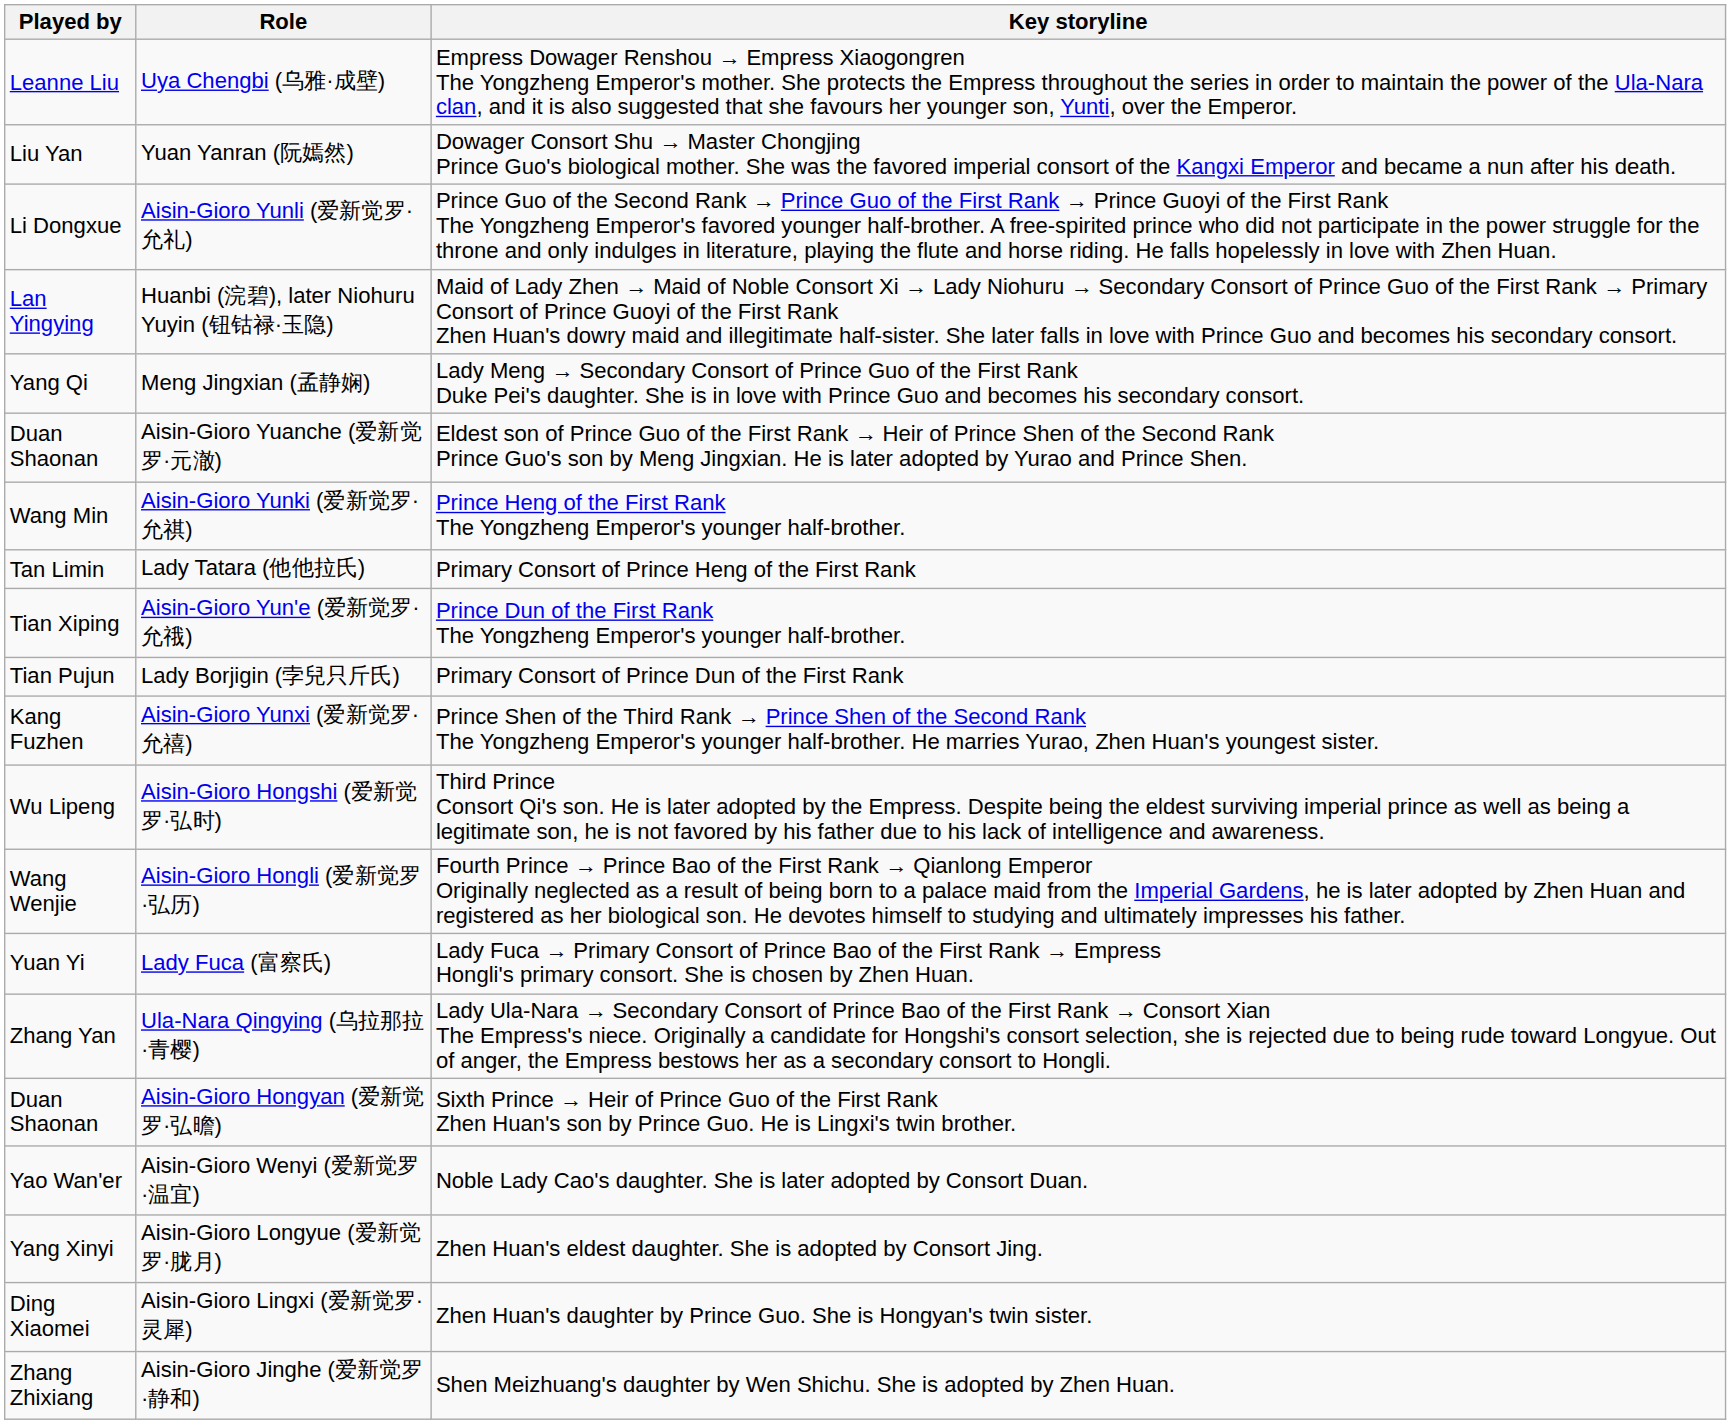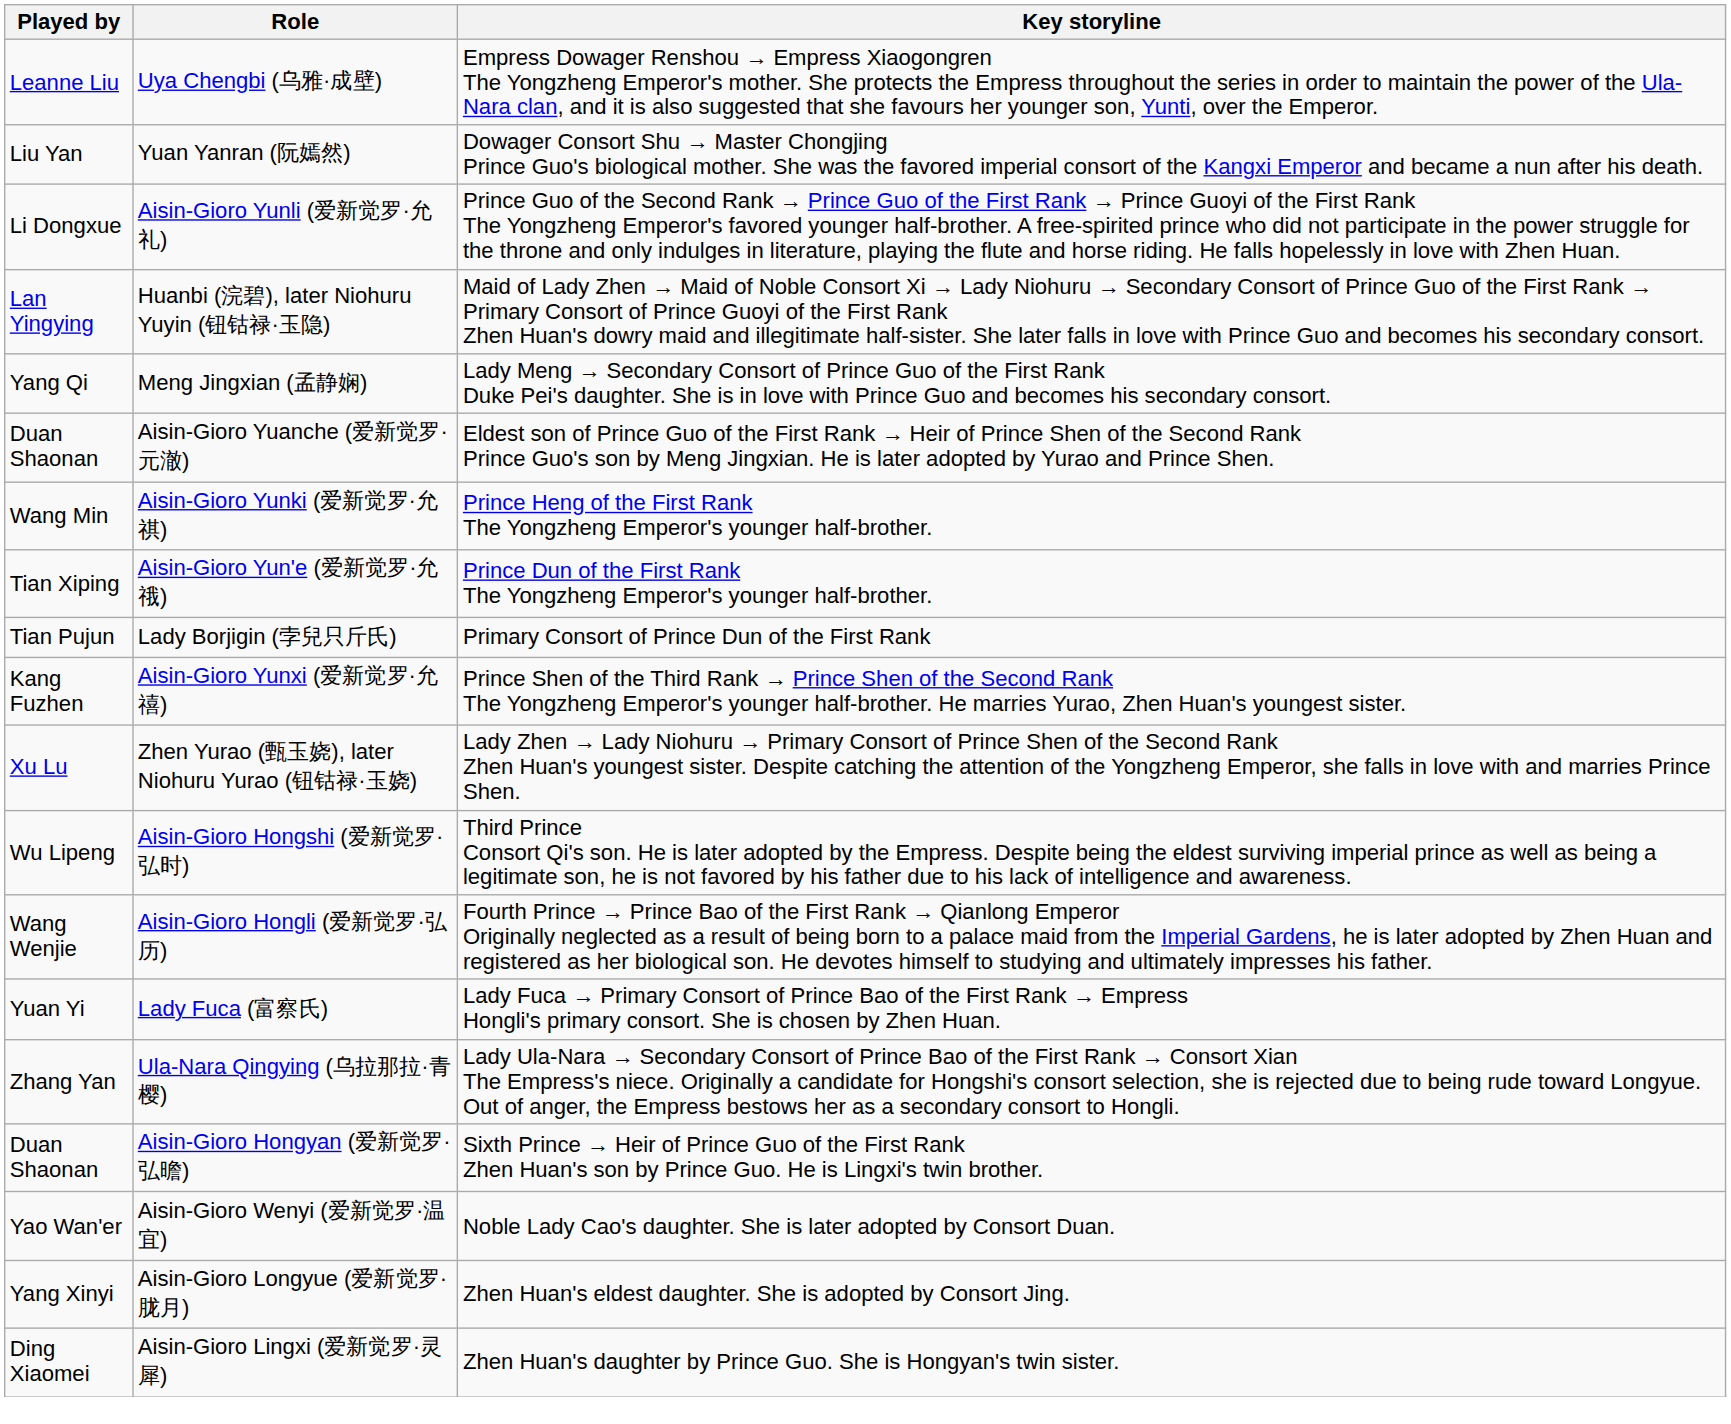 <table class="wikitable">
 <tr>
 <th>Played by</th>
 <th>Role</th>
 <th>Key storyline</th>
 </tr>
 <tr>
 <td><a href='#'>Leanne Liu</a></td>
 <td><a href='#'>Uya Chengbi</a> (乌雅·成壁)</td>
 <td>Empress Dowager Renshou → Empress Xiaogongren<br>The Yongzheng Emperor's mother. She protects the Empress throughout the series in order to maintain the power of the <a href='#'>Ula-Nara clan</a>, and it is also suggested that she favours her younger son, <a href='#'>Yunti</a>, over the Emperor.</td>
 </tr>
 <tr>
 <td>Liu Yan</td>
 <td>Yuan Yanran (阮嫣然)</td>
 <td>Dowager Consort Shu → Master Chongjing<br>Prince Guo's biological mother. She was the favored imperial consort of the <a href='#'>Kangxi Emperor</a> and became a nun after his death.</td>
 </tr>
 <tr>
 <td>Li Dongxue</td>
 <td><a href='#'>Aisin-Gioro Yunli</a> (爱新觉罗·允礼)</td>
 <td>Prince Guo of the Second Rank → <a href='#'>Prince Guo of the First Rank</a> → Prince Guoyi of the First Rank<br>The Yongzheng Emperor's favored younger half-brother. A free-spirited prince who did not participate in the power struggle for the throne and only indulges in literature, playing the flute and horse riding. He falls hopelessly in love with Zhen Huan.</td>
 </tr>
 <tr>
 <td><a href='#'>Lan Yingying</a></td>
 <td>Huanbi (浣碧), later Niohuru Yuyin (钮钴禄·玉隐)</td>
 <td>Maid of Lady Zhen → Maid of Noble Consort Xi → Lady Niohuru → Secondary Consort of Prince Guo of the First Rank → Primary Consort of Prince Guoyi of the First Rank<br>Zhen Huan's dowry maid and illegitimate half-sister. She later falls in love with Prince Guo and becomes his secondary consort.</td>
 </tr>
 <tr>
 <td>Yang Qi</td>
 <td>Meng Jingxian (孟静娴)</td>
 <td>Lady Meng → Secondary Consort of Prince Guo of the First Rank<br>Duke Pei's daughter. She is in love with Prince Guo and becomes his secondary consort.</td>
 </tr>
 <tr>
 <td>Duan Shaonan</td>
 <td>Aisin-Gioro Yuanche (爱新觉罗·元澈)</td>
 <td>Eldest son of Prince Guo of the First Rank → Heir of Prince Shen of the Second Rank<br>Prince Guo's son by Meng Jingxian. He is later adopted by Yurao and Prince Shen.</td>
 </tr>
 <tr>
 <td>Wang Min</td>
 <td><a href='#'>Aisin-Gioro Yunki</a> (爱新觉罗·允祺)</td>
 <td><a href='#'>Prince Heng of the First Rank</a><br>The Yongzheng Emperor's younger half-brother.</td>
 </tr>
 <tr>
-<td>Tan Limin</td>
-<td>Lady Tatara (他他拉氏)</td>
-<td>Primary Consort of Prince Heng of the First Rank</td>
-</tr>
-<tr>
 <td>Tian Xiping</td>
 <td><a href='#'>Aisin-Gioro Yun'e</a> (爱新觉罗·允䄉)</td>
 <td><a href='#'>Prince Dun of the First Rank</a><br>The Yongzheng Emperor's younger half-brother.</td>
 </tr>
 <tr>
 <td>Tian Pujun</td>
 <td>Lady Borjigin (孛兒只斤氏)</td>
 <td>Primary Consort of Prince Dun of the First Rank</td>
 </tr>
 <tr>
 <td>Kang Fuzhen</td>
 <td><a href='#'>Aisin-Gioro Yunxi</a> (爱新觉罗·允禧)</td>
 <td>Prince Shen of the Third Rank → <a href='#'>Prince Shen of the Second Rank</a><br>The Yongzheng Emperor's younger half-brother. He marries Yurao, Zhen Huan's youngest sister.</td>
+</tr>
+<tr>
+<td><a href='#'>Xu Lu</a></td>
+<td>Zhen Yurao (甄玉娆), later Niohuru Yurao (钮钴禄·玉娆)</td>
+<td>Lady Zhen → Lady Niohuru → Primary Consort of Prince Shen of the Second Rank<br>Zhen Huan's youngest sister. Despite catching the attention of the Yongzheng Emperor, she falls in love with and marries Prince Shen.</td>
 </tr>
 <tr>
 <td>Wu Lipeng</td>
 <td><a href='#'>Aisin-Gioro Hongshi</a> (爱新觉罗·弘时)</td>
 <td>Third Prince<br>Consort Qi's son. He is later adopted by the Empress. Despite being the eldest surviving imperial prince as well as being a legitimate son, he is not favored by his father due to his lack of intelligence and awareness.</td>
 </tr>
 <tr>
 <td>Wang Wenjie</td>
 <td><a href='#'>Aisin-Gioro Hongli</a> (爱新觉罗·弘历)</td>
 <td>Fourth Prince → Prince Bao of the First Rank → Qianlong Emperor<br>Originally neglected as a result of being born to a palace maid from the <a href='#'>Imperial Gardens</a>, he is later adopted by Zhen Huan and registered as her biological son. He devotes himself to studying and ultimately impresses his father.</td>
 </tr>
 <tr>
 <td>Yuan Yi</td>
 <td><a href='#'>Lady Fuca</a> (富察氏)</td>
 <td>Lady Fuca → Primary Consort of Prince Bao of the First Rank → Empress<br>Hongli's primary consort. She is chosen by Zhen Huan.</td>
 </tr>
 <tr>
 <td>Zhang Yan</td>
 <td><a href='#'>Ula-Nara Qingying</a> (乌拉那拉·青樱)</td>
 <td>Lady Ula-Nara → Secondary Consort of Prince Bao of the First Rank → Consort Xian<br>The Empress's niece. Originally a candidate for Hongshi's consort selection, she is rejected due to being rude toward Longyue. Out of anger, the Empress bestows her as a secondary consort to Hongli.</td>
 </tr>
 <tr>
 <td>Duan Shaonan</td>
 <td><a href='#'>Aisin-Gioro Hongyan</a> (爱新觉罗·弘曕)</td>
 <td>Sixth Prince → Heir of Prince Guo of the First Rank<br>Zhen Huan's son by Prince Guo. He is Lingxi's twin brother.</td>
 </tr>
 <tr>
 <td>Yao Wan'er</td>
 <td>Aisin-Gioro Wenyi (爱新觉罗·温宜)</td>
 <td>Noble Lady Cao's daughter. She is later adopted by Consort Duan.</td>
 </tr>
 <tr>
 <td>Yang Xinyi</td>
 <td>Aisin-Gioro Longyue (爱新觉罗·胧月)</td>
 <td>Zhen Huan's eldest daughter. She is adopted by Consort Jing.</td>
 </tr>
 <tr>
 <td>Ding Xiaomei</td>
 <td>Aisin-Gioro Lingxi (爱新觉罗·灵犀)</td>
 <td>Zhen Huan's daughter by Prince Guo. She is Hongyan's twin sister.</td>
 </tr>
-<tr>
-<td>Zhang Zhixiang</td>
-<td>Aisin-Gioro Jinghe (爱新觉罗·静和)</td>
-<td>Shen Meizhuang's daughter by Wen Shichu. She is adopted by Zhen Huan.</td>
-</tr>
 </table>
